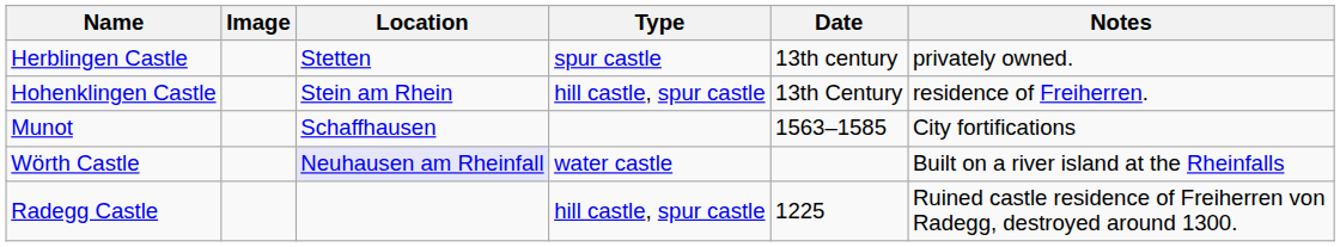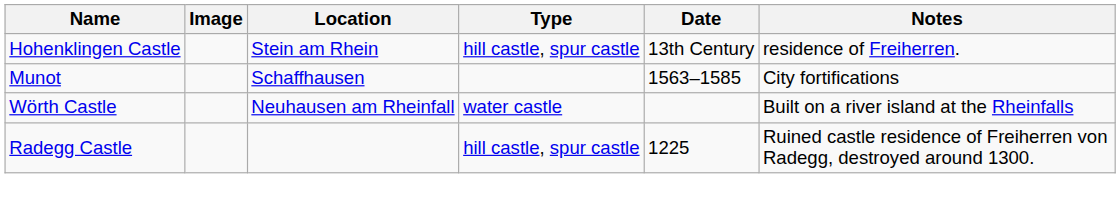 <table class="wikitable sortable" style="text-align:left; margin-left: auto; margin-right: auto; border: none; width:500">
 <tr>
 <th>Name</th>
 <th class="unsortable">Image</th>
 <th>Location</th>
 <th>Type</th>
 <th>Date</th>
 <th class="unsortable" style="width: 300px;">Notes</th>
-</tr>
-<tr>
-<td><a href='#'>Herblingen Castle</a></td>
-<td></td>
-<td><a href='#'>Stetten</a><br></td>
-<td><a href='#'>spur castle</a></td>
-<td data-sort-value=1250>13th century</td>
-<td>privately owned.</td>
 </tr>
 <tr>
 <td><a href='#'>Hohenklingen Castle</a></td>
 <td></td>
 <td><a href='#'>Stein am Rhein</a><br></td>
 <td><a href='#'>hill castle</a>, <a href='#'>spur castle</a></td>
 <td>13th Century</td>
 <td>residence of <a href='#'>Freiherren</a>.</td>
 </tr>
 <tr>
 <td><a href='#'>Munot</a></td>
 <td></td>
 <td><a href='#'>Schaffhausen</a><br></td>
 <td></td>
 <td>1563–1585</td>
 <td>City fortifications</td>
 </tr>
 <tr>
 <td><a href='#'>Wörth Castle</a></td>
 <td></td>
-<td style="background: lavender;"><a href='#'>Neuhausen am Rheinfall</a><br></td>
+<td><a href='#'>Neuhausen am Rheinfall</a><br></td>
 <td><a href='#'>water castle</a></td>
 <td></td>
 <td>Built on a river island at the <a href='#'>Rheinfalls</a></td>
 </tr>
 <tr>
 <td><a href='#'>Radegg Castle</a></td>
 <td></td>
 <td><br></td>
 <td><a href='#'>hill castle</a>, <a href='#'>spur castle</a></td>
 <td>1225</td>
 <td>Ruined castle residence of Freiherren von Radegg, destroyed around 1300.</td>
 </tr>
 <tr>
 </tr>
 </table>
